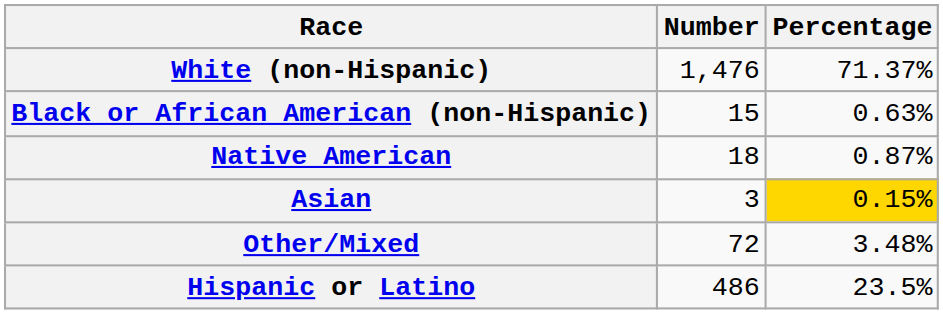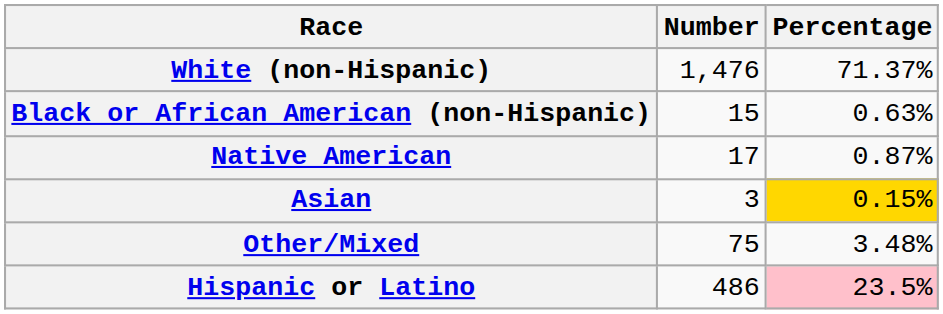 <table class="wikitable" style="text-align:right">
 <tr>
 <th scope="col">Race</th>
 <th scope="col">Number</th>
 <th scope="col">Percentage</th>
 </tr>
 <tr>
 <th scope="row"><a href='#'>White</a> (non-Hispanic)</th>
 <td>1,476</td>
 <td>71.37%</td>
 </tr>
 <tr>
 <th scope="row"><a href='#'>Black or African American</a> (non-Hispanic)</th>
 <td>15</td>
 <td>0.63%</td>
 </tr>
 <tr>
 <th scope="row"><a href='#'>Native American</a></th>
-<td>18</td>
+<td>17</td>
 <td>0.87%</td>
 </tr>
 <tr>
 <th scope="row"><a href='#'>Asian</a></th>
 <td>3</td>
 <td style="background: gold;">0.15%</td>
 </tr>
 <tr>
 <th scope="row"><a href='#'>Other/Mixed</a></th>
-<td>72</td>
+<td>75</td>
 <td>3.48%</td>
 </tr>
 <tr>
 <th scope="row"><a href='#'>Hispanic</a> or <a href='#'>Latino</a></th>
 <td>486</td>
-<td>23.5%</td>
+<td style="background: pink;">23.5%</td>
 </tr>
 </table>
